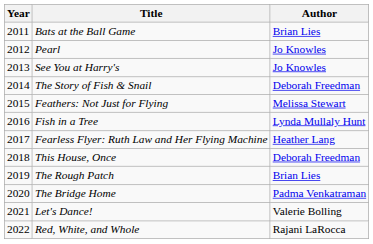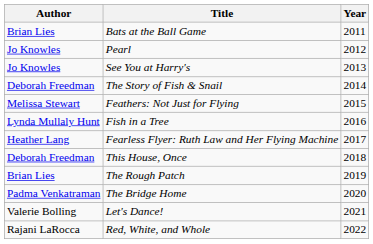 <table class="wikitable">
 <tr>
+<th>Author</th>
+<th>Title</th>
 <th>Year</th>
-<th>Title</th>
-<th>Author</th>
 </tr>
 <tr>
+<td><a href='#'>Brian Lies</a></td>
+<td><em>Bats at the Ball Game</em></td>
 <td>2011</td>
-<td><em>Bats at the Ball Game</em></td>
-<td><a href='#'>Brian Lies</a></td>
 </tr>
 <tr>
+<td><a href='#'>Jo Knowles</a></td>
+<td><em>Pearl</em></td>
 <td>2012</td>
-<td><em>Pearl</em></td>
-<td><a href='#'>Jo Knowles</a></td>
 </tr>
 <tr>
+<td><a href='#'>Jo Knowles</a></td>
+<td><em>See You at Harry's</em></td>
 <td>2013</td>
-<td><em>See You at Harry's</em></td>
-<td><a href='#'>Jo Knowles</a></td>
 </tr>
 <tr>
+<td><a href='#'>Deborah Freedman</a></td>
+<td><em>The Story of Fish & Snail</em></td>
 <td>2014</td>
-<td><em>The Story of Fish & Snail</em></td>
-<td><a href='#'>Deborah Freedman</a></td>
 </tr>
 <tr>
+<td><a href='#'>Melissa Stewart</a></td>
+<td><em>Feathers: Not Just for Flying</em></td>
 <td>2015</td>
-<td><em>Feathers: Not Just for Flying</em></td>
-<td><a href='#'>Melissa Stewart</a></td>
 </tr>
 <tr>
+<td><a href='#'>Lynda Mullaly Hunt</a></td>
+<td><em>Fish in a Tree</em></td>
 <td>2016</td>
-<td><em>Fish in a Tree</em></td>
-<td><a href='#'>Lynda Mullaly Hunt</a></td>
 </tr>
 <tr>
+<td><a href='#'>Heather Lang</a></td>
+<td><em>Fearless Flyer: Ruth Law and Her Flying Machine</em></td>
 <td>2017</td>
-<td><em>Fearless Flyer: Ruth Law and Her Flying Machine</em></td>
-<td><a href='#'>Heather Lang</a></td>
 </tr>
 <tr>
+<td><a href='#'>Deborah Freedman</a></td>
+<td><em>This House, Once</em></td>
 <td>2018</td>
-<td><em>This House, Once</em></td>
-<td><a href='#'>Deborah Freedman</a></td>
 </tr>
 <tr>
+<td><a href='#'>Brian Lies</a></td>
+<td><em>The Rough Patch</em></td>
 <td>2019</td>
-<td><em>The Rough Patch</em></td>
-<td><a href='#'>Brian Lies</a></td>
 </tr>
 <tr>
+<td><a href='#'>Padma Venkatraman</a></td>
+<td><em>The Bridge Home</em></td>
 <td>2020</td>
-<td><em>The Bridge Home</em></td>
-<td><a href='#'>Padma Venkatraman</a></td>
 </tr>
 <tr>
+<td>Valerie Bolling</td>
+<td><em>Let's Dance!</em></td>
 <td>2021</td>
-<td><em>Let's Dance!</em></td>
-<td>Valerie Bolling</td>
 </tr>
 <tr>
+<td>Rajani LaRocca</td>
+<td><em>Red, White, and Whole</em></td>
 <td>2022</td>
-<td><em>Red, White, and Whole</em></td>
-<td>Rajani LaRocca</td>
 </tr>
 </table>
